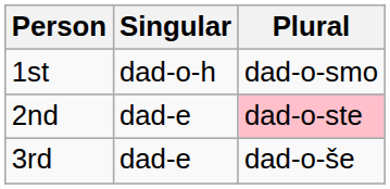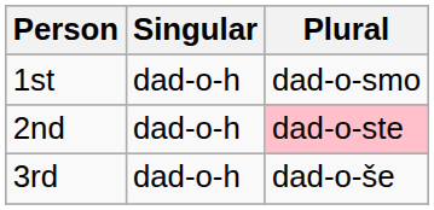 <table class="wikitable">
 <tr>
 <th>Person</th>
 <th>Singular</th>
 <th>Plural</th>
 </tr>
 <tr>
 <td>1st</td>
 <td>dad-o-h</td>
 <td>dad-o-smo</td>
 </tr>
 <tr>
 <td>2nd</td>
-<td>dad-e</td>
+<td>dad-o-h</td>
 <td style="background: pink;">dad-o-ste</td>
 </tr>
 <tr>
 <td>3rd</td>
-<td>dad-e</td>
+<td>dad-o-h</td>
 <td>dad-o-še</td>
 </tr>
 </table>
